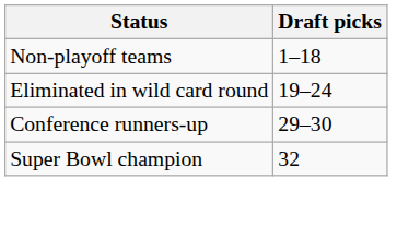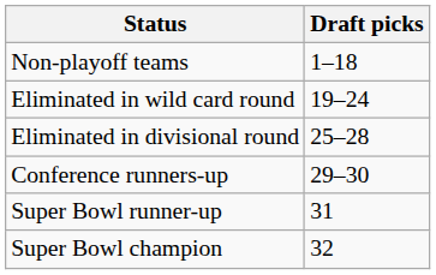 <table class="wikitable">
 <tr>
 <th>Status</th>
 <th>Draft picks</th>
 </tr>
 <tr>
 <td>Non-playoff teams</td>
 <td>1–18</td>
 </tr>
 <tr>
 <td>Eliminated in wild card round</td>
 <td>19–24</td>
 </tr>
 <tr>
+<td>Eliminated in divisional round</td>
+<td>25–28</td>
+</tr>
+<tr>
 <td>Conference runners-up</td>
 <td>29–30</td>
+</tr>
+<tr>
+<td>Super Bowl runner-up</td>
+<td>31</td>
 </tr>
 <tr>
 <td>Super Bowl champion</td>
 <td>32</td>
 </tr>
 </table>
